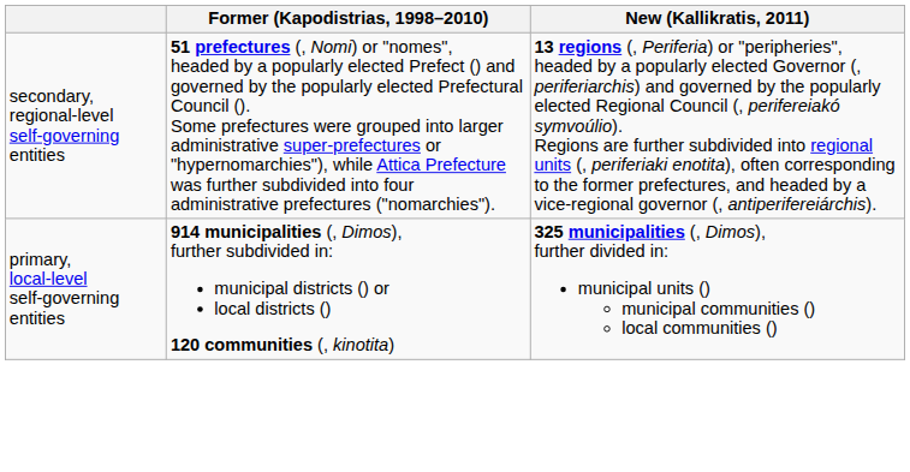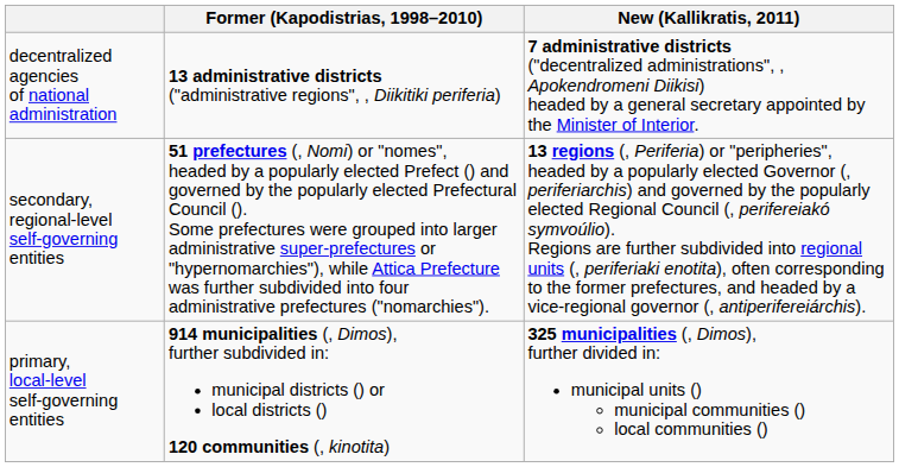 <table class="wikitable">
 <tr>
 <th width=140></th>
 <th width=325>Former (Kapodistrias, 1998–2010)</th>
 <th width=335>New (Kallikratis, 2011)</th>
+</tr>
+<tr>
+<td>decentralized agencies<br>of <a href='#'>national administration</a></td>
+<td><strong>13 administrative districts</strong><br>("administrative regions", , <em>Diikitiki periferia</em>)</td>
+<td><strong>7 administrative districts</strong><br>("decentralized administrations", , <em>Apokendromeni Diikisi</em>)<br>headed by a general secretary appointed by the <a href='#'>Minister of Interior</a>.</td>
 </tr>
 <tr>
 <td>secondary,<br>regional-level<br><a href='#'>self-governing</a> entities</td>
 <td><strong>51 <a href='#'>prefectures</a></strong> (, <em>Nomi</em>) or "nomes",<br>headed by a popularly elected Prefect () and governed by the popularly elected Prefectural Council ().<br>Some prefectures were grouped into larger administrative <a href='#'>super-prefectures</a> or "hypernomarchies"), while <a href='#'>Attica Prefecture</a> was further subdivided into four administrative prefectures ("nomarchies").</td>
 <td><strong>13 <a href='#'>regions</a></strong> (, <em>Periferia</em>) or "peripheries",<br>headed by a popularly elected Governor (, <em>periferiarchis</em>) and governed by the popularly elected Regional Council (, <em>perifereiakó symvoúlio</em>).<br>Regions are further subdivided into <a href='#'>regional units</a> (, <em>periferiaki enotita</em>), often corresponding to the former prefectures, and headed by a vice-regional governor (, <em>antiperifereiárchis</em>).</td>
 </tr>
 <tr>
 <td>primary,<br><a href='#'>local-level</a><br>self-governing entities</td>
 <td><strong>914 municipalities</strong> (, <em>Dimos</em>),<br>further subdivided in:<br><ul><li>municipal districts () or</li><li>local districts ()</li></ul><strong>120 communities</strong> (, <em>kinotita</em>)</td>
 <td><strong>325 <a href='#'>municipalities</a></strong> (, <em>Dimos</em>),<br>further divided in:<br><ul><li>municipal units ()<ul><li>municipal communities ()</li><li>local communities ()</li></ul></li></ul></td>
 </tr>
 </table>
